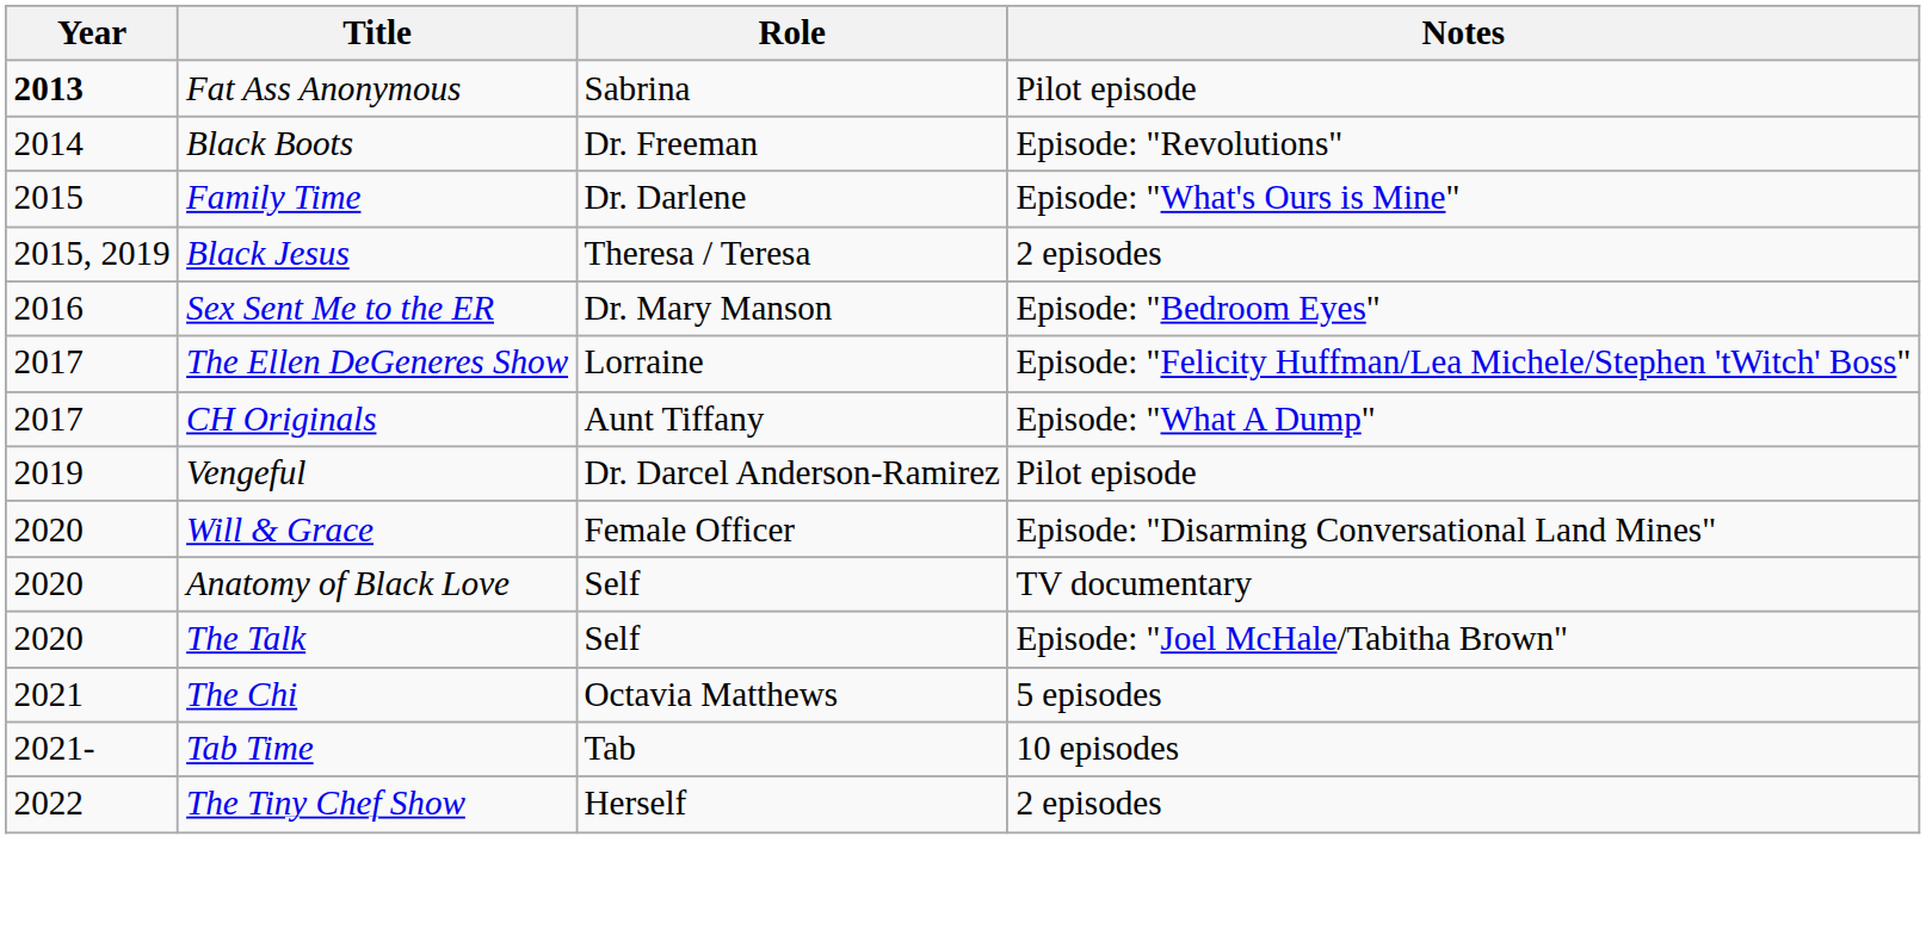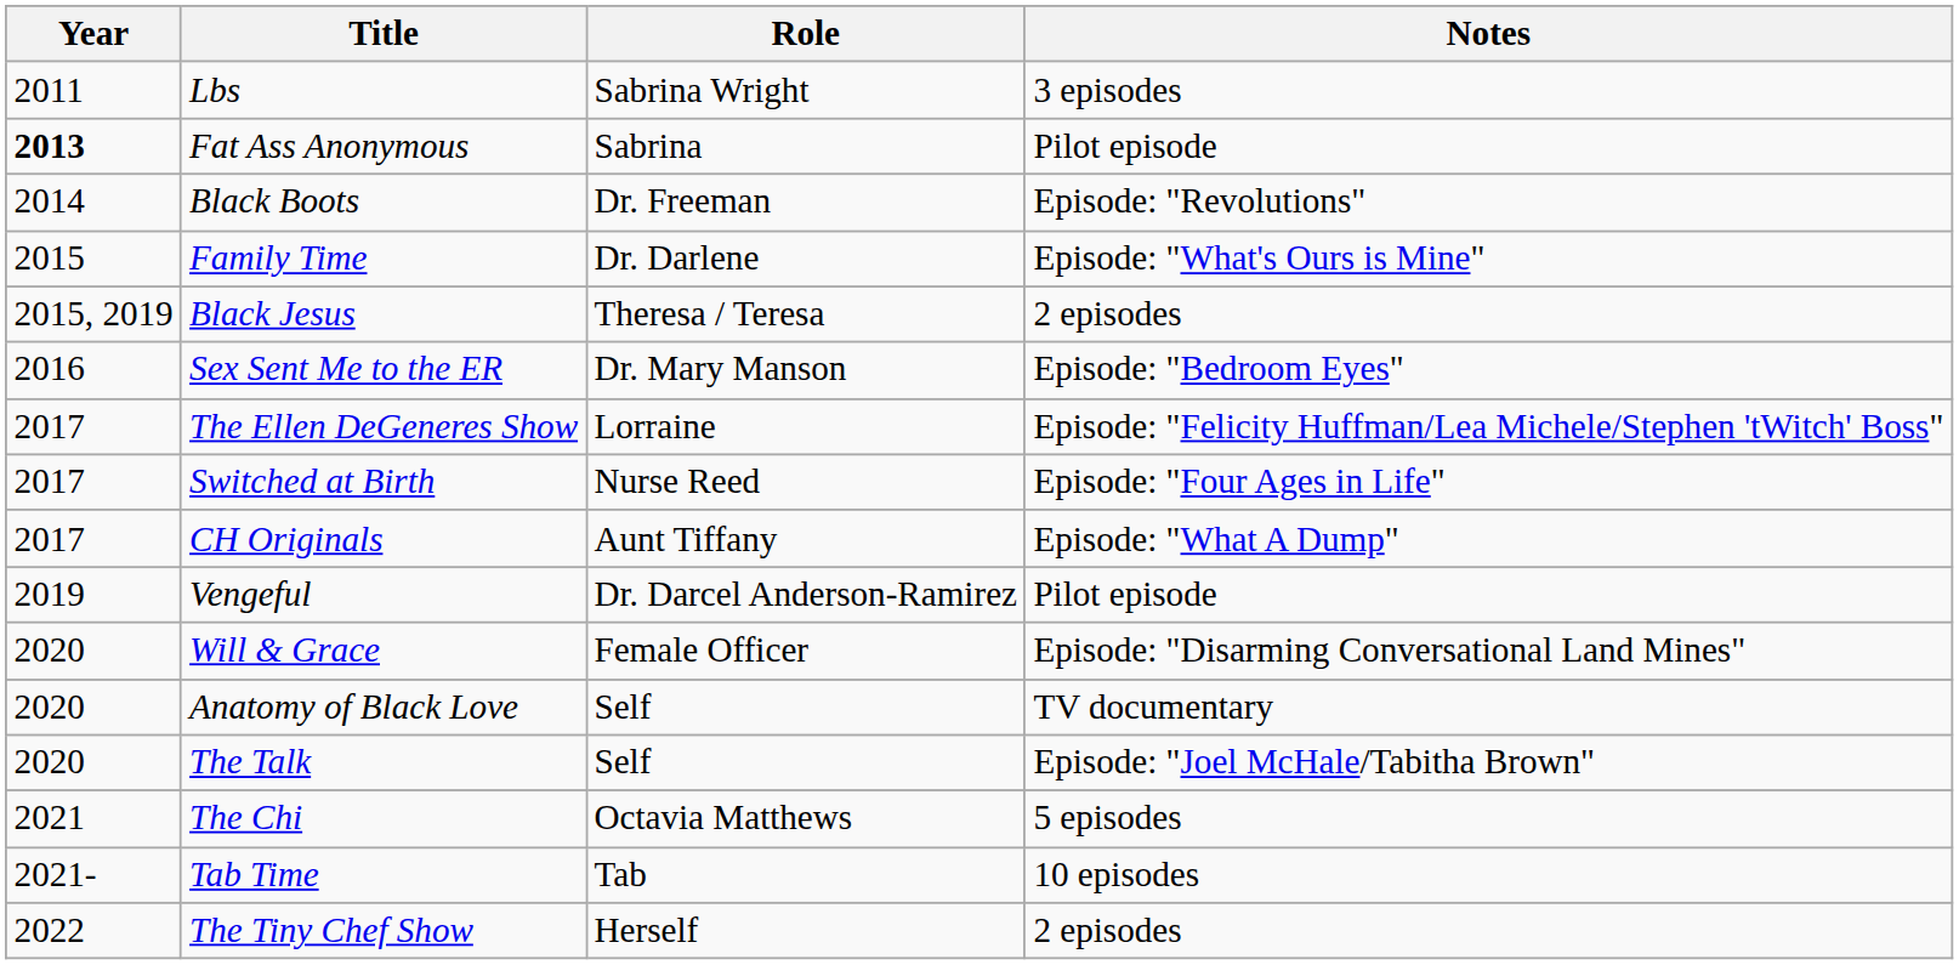 <table class="wikitable sortable plainrowheaders">
 <tr>
 <th>Year</th>
 <th>Title</th>
 <th>Role</th>
 <th class="unsortable">Notes</th>
+</tr>
+<tr>
+<td>2011</td>
+<td><em>Lbs</em></td>
+<td>Sabrina Wright</td>
+<td>3 episodes</td>
 </tr>
 <tr>
 <td><strong>2013</strong></td>
 <td><em>Fat Ass Anonymous</em></td>
 <td>Sabrina</td>
 <td>Pilot episode</td>
 </tr>
 <tr>
 <td>2014</td>
 <td><em>Black Boots</em></td>
 <td>Dr. Freeman</td>
 <td>Episode: "Revolutions"</td>
 </tr>
 <tr>
 <td>2015</td>
 <td><em><a href='#'>Family Time</a></em></td>
 <td>Dr. Darlene</td>
 <td>Episode: "<a href='#'>What's Ours is Mine</a>"</td>
 </tr>
 <tr>
 <td>2015, 2019</td>
 <td><em><a href='#'>Black Jesus</a></em></td>
 <td>Theresa / Teresa</td>
 <td>2 episodes</td>
 </tr>
 <tr>
 <td>2016</td>
 <td><em><a href='#'>Sex Sent Me to the ER</a></em></td>
 <td>Dr. Mary Manson</td>
 <td>Episode: "<a href='#'>Bedroom Eyes</a>"</td>
 </tr>
 <tr>
 <td>2017</td>
 <td><em><a href='#'>The Ellen DeGeneres Show</a></em></td>
 <td>Lorraine</td>
 <td>Episode: "<a href='#'>Felicity Huffman/Lea Michele/Stephen 'tWitch' Boss</a>"</td>
+</tr>
+<tr>
+<td>2017</td>
+<td><a href='#'><em>Switched at Birth</em></a></td>
+<td>Nurse Reed</td>
+<td>Episode: "<a href='#'>Four Ages in Life</a>"</td>
 </tr>
 <tr>
 <td>2017</td>
 <td><em><a href='#'>CH Originals</a></em></td>
 <td>Aunt Tiffany</td>
 <td>Episode: "<a href='#'>What A Dump</a>"</td>
 </tr>
 <tr>
 <td>2019</td>
 <td><em>Vengeful</em></td>
 <td>Dr. Darcel Anderson-Ramirez</td>
 <td>Pilot episode</td>
 </tr>
 <tr>
 <td>2020</td>
 <td><em><a href='#'>Will & Grace</a></em></td>
 <td>Female Officer</td>
 <td>Episode: "Disarming Conversational Land Mines"</td>
 </tr>
 <tr>
 <td>2020</td>
 <td><em>Anatomy of Black Love</em></td>
 <td>Self</td>
 <td>TV documentary</td>
 </tr>
 <tr>
 <td>2020</td>
 <td><em><a href='#'>The Talk</a></em></td>
 <td>Self</td>
 <td>Episode: "<a href='#'>Joel McHale</a>/Tabitha Brown"</td>
 </tr>
 <tr>
 <td>2021</td>
 <td><em><a href='#'>The Chi</a></em></td>
 <td>Octavia Matthews</td>
 <td>5 episodes</td>
 </tr>
 <tr>
 <td>2021-</td>
 <td><em><a href='#'>Tab Time</a></em></td>
 <td>Tab</td>
 <td>10 episodes</td>
 </tr>
 <tr>
 <td>2022</td>
 <td><em><a href='#'>The Tiny Chef Show</a></em></td>
 <td>Herself</td>
 <td>2 episodes</td>
 </tr>
 </table>
